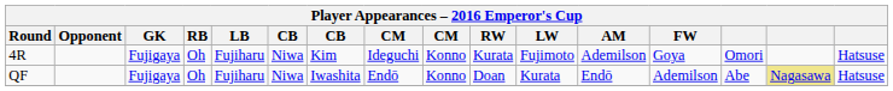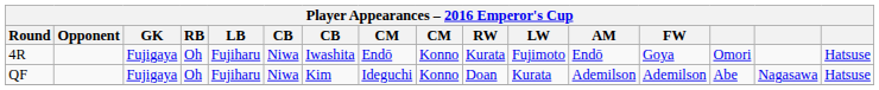 <table class="wikitable"  style="text-align:left; line-height:90%; font-size:90%; width:60%;">
 <tr>
 <th colspan=16>Player Appearances – <a href='#'>2016 Emperor's Cup</a></th>
 </tr>
 <tr>
 <th style="width:5%;">Round</th>
 <th style="width:20%;">Opponent</th>
 <th style="width:5%;">GK</th>
 <th style="width:5%;">RB</th>
 <th style="width:5%;">LB</th>
 <th style="width:5%;">CB</th>
 <th style="width:5%;">CB</th>
 <th style="width:5%;">CM</th>
 <th style="width:5%;">CM</th>
 <th style="width:5%;">RW</th>
 <th style="width:5%;">LW</th>
 <th style="width:5%;">AM</th>
 <th style="width:5%;">FW</th>
 <th style="width:5%;"></th>
 <th style="width:5%;"></th>
 <th style="width:5%;"></th>
 </tr>
 <tr>
 <td align=centre>4R</td>
 <td align=left></td>
 <td><a href='#'>Fujigaya</a></td>
 <td><a href='#'>Oh</a></td>
 <td><a href='#'>Fujiharu</a></td>
 <td><a href='#'>Niwa</a></td>
-<td><a href='#'>Kim</a></td>
-<td><a href='#'>Ideguchi</a></td>
+<td><a href='#'>Iwashita</a></td>
+<td><a href='#'>Endō</a></td>
 <td><a href='#'>Konno</a></td>
 <td><a href='#'>Kurata</a></td>
 <td><a href='#'>Fujimoto</a></td>
-<td><a href='#'>Ademilson</a></td>
+<td><a href='#'>Endō</a></td>
 <td><a href='#'>Goya</a></td>
 <td><a href='#'>Omori</a></td>
 <td></td>
 <td><a href='#'>Hatsuse</a></td>
 </tr>
 <tr>
 <td align=centre>QF</td>
 <td align=left></td>
 <td><a href='#'>Fujigaya</a></td>
 <td><a href='#'>Oh</a></td>
 <td><a href='#'>Fujiharu</a></td>
 <td><a href='#'>Niwa</a></td>
-<td><a href='#'>Iwashita</a></td>
-<td><a href='#'>Endō</a></td>
+<td><a href='#'>Kim</a></td>
+<td><a href='#'>Ideguchi</a></td>
 <td><a href='#'>Konno</a></td>
 <td><a href='#'>Doan</a></td>
 <td><a href='#'>Kurata</a></td>
-<td><a href='#'>Endō</a></td>
+<td><a href='#'>Ademilson</a></td>
 <td><a href='#'>Ademilson</a></td>
 <td><a href='#'>Abe</a></td>
-<td style="background: khaki;"><a href='#'>Nagasawa</a></td>
+<td><a href='#'>Nagasawa</a></td>
 <td><a href='#'>Hatsuse</a></td>
 </tr>
 <tr>
 </tr>
 </table>
